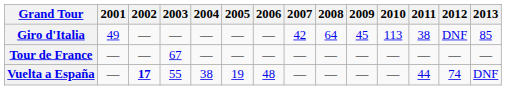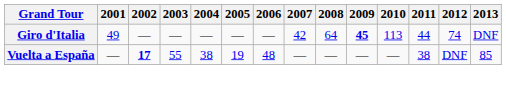 <table class="wikitable plainrowheaders">
 <tr>
 <th scope="col"><a href='#'>Grand Tour</a></th>
 <th scope="col">2001</th>
 <th scope="col">2002</th>
 <th scope="col">2003</th>
 <th scope="col">2004</th>
 <th scope="col">2005</th>
 <th scope="col">2006</th>
 <th scope="col">2007</th>
 <th scope="col">2008</th>
 <th scope="col">2009</th>
 <th scope="col">2010</th>
 <th scope="col">2011</th>
 <th scope="col">2012</th>
 <th scope="col">2013</th>
 </tr>
 <tr style="text-align:center;">
 <th scope="row"> <a href='#'>Giro d'Italia</a></th>
 <td style="text-align:center;"><a href='#'>49</a></td>
 <td>—</td>
 <td>—</td>
 <td>—</td>
 <td>—</td>
 <td>—</td>
 <td style="text-align:center;"><a href='#'>42</a></td>
 <td style="text-align:center;"><a href='#'>64</a></td>
-<td style="text-align:center;"><a href='#'>45</a></td>
+<td style="text-align:center;"><strong><a href='#'>45</a></strong></td>
 <td style="text-align:center;"><a href='#'>113</a></td>
-<td style="text-align:center;"><a href='#'>38</a></td>
+<td style="text-align:center;"><a href='#'>44</a></td>
+<td style="text-align:center;"><a href='#'>74</a></td>
 <td style="text-align:center;"><a href='#'>DNF</a></td>
-<td style="text-align:center;"><a href='#'>85</a></td>
-</tr>
-<tr style="text-align:center;">
-<th scope="row"> <a href='#'>Tour de France</a></th>
-<td>—</td>
-<td>—</td>
-<td style="text-align:center;"><a href='#'>67</a></td>
-<td>—</td>
-<td>—</td>
-<td>—</td>
-<td>—</td>
-<td>—</td>
-<td>—</td>
-<td>—</td>
-<td>—</td>
-<td>—</td>
-<td>—</td>
 </tr>
 <tr style="text-align:center;">
 <th scope="row"> <a href='#'>Vuelta a España</a></th>
 <td>—</td>
 <td style="text-align:center;"><strong><a href='#'>17</a></strong></td>
 <td style="text-align:center;"><a href='#'>55</a></td>
 <td style="text-align:center;"><a href='#'>38</a></td>
 <td style="text-align:center;"><a href='#'>19</a></td>
 <td style="text-align:center;"><a href='#'>48</a></td>
 <td>—</td>
 <td>—</td>
 <td>—</td>
 <td>—</td>
-<td style="text-align:center;"><a href='#'>44</a></td>
-<td style="text-align:center;"><a href='#'>74</a></td>
+<td style="text-align:center;"><a href='#'>38</a></td>
 <td style="text-align:center;"><a href='#'>DNF</a></td>
+<td style="text-align:center;"><a href='#'>85</a></td>
 </tr>
 </table>
